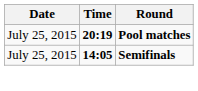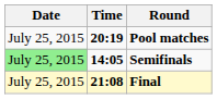 <table class="wikitable">
 <tr>
 <th>Date</th>
 <th>Time</th>
 <th>Round</th>
 </tr>
 <tr>
 <td>July 25, 2015</td>
 <td><strong>20:19</strong></td>
 <td><strong>Pool matches</strong></td>
 </tr>
 <tr>
-<td>July 25, 2015</td>
+<td style="background: lightgreen;">July 25, 2015</td>
 <td><strong>14:05</strong></td>
 <td><strong>Semifinals</strong></td>
 </tr>
+<tr style=background:lemonchiffon>
+<td>July 25, 2015</td>
+<td><strong>21:08</strong></td>
+<td><strong>Final</strong></td>
+</tr>
 </table>
